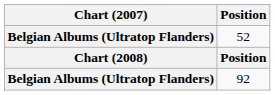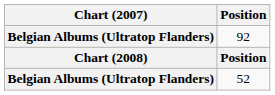 <table class="wikitable plainrowheaders" style="text-align:center">
 <tr>
 <th scope="col">Chart (2007)</th>
 <th scope="col">Position</th>
 </tr>
 <tr>
 <th scope="row">Belgian Albums (Ultratop Flanders)</th>
-<td>52</td>
+<td>92</td>
 </tr>
 <tr>
 <th scope="col">Chart (2008)</th>
 <th scope="col">Position</th>
 </tr>
 <tr>
 <th scope="row">Belgian Albums (Ultratop Flanders)</th>
-<td>92</td>
+<td>52</td>
 </tr>
 </table>
